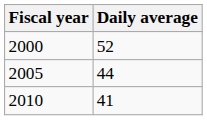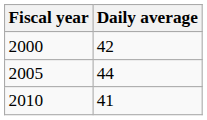 <table class="wikitable">
 <tr>
 <th>Fiscal year</th>
 <th>Daily average</th>
 </tr>
 <tr>
 <td>2000</td>
-<td>52</td>
+<td>42</td>
 </tr>
 <tr>
 <td>2005</td>
 <td>44</td>
 </tr>
 <tr>
 <td>2010</td>
 <td>41</td>
 </tr>
 </table>
